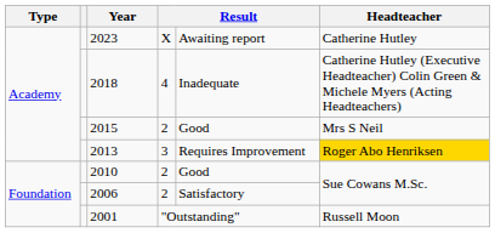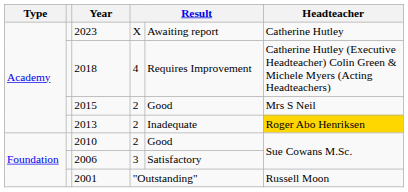 <table class="wikitable">
 <tr>
 <th width="80">Type</th>
 <th></th>
 <th width="75">Year</th>
 <th width="180" colspan="2"><a href='#'>Result</a></th>
 <th width="190">Headteacher</th>
 </tr>
 <tr>
 <td rowspan=4><a href='#'>Academy</a></td>
 <td></td>
 <td>2023</td>
 <td>X</td>
 <td>Awaiting report</td>
 <td>Catherine Hutley</td>
 </tr>
 <tr>
 <td></td>
 <td>2018 </td>
 <td>4</td>
-<td>Inadequate</td>
+<td>Requires Improvement</td>
 <td>Catherine Hutley (Executive Headteacher) Colin Green & Michele Myers (Acting Headteachers)</td>
 </tr>
 <tr>
 <td></td>
 <td>2015 </td>
 <td>2</td>
 <td>Good</td>
 <td>Mrs S Neil</td>
 </tr>
 <tr>
 <td></td>
 <td>2013 </td>
-<td>3</td>
-<td>Requires Improvement</td>
+<td>2</td>
+<td>Inadequate</td>
 <td style="background: gold;">Roger Abo Henriksen</td>
 </tr>
 <tr>
 <td rowspan=3><a href='#'>Foundation</a></td>
 <td></td>
 <td>2010 </td>
 <td>2</td>
 <td>Good</td>
 <td rowspan=2>Sue Cowans M.Sc.</td>
 </tr>
 <tr>
 <td></td>
 <td>2006 </td>
-<td>2</td>
+<td>3</td>
 <td>Satisfactory</td>
 </tr>
 <tr>
 <td></td>
 <td>2001 </td>
 <td colspan=2>"Outstanding"</td>
 <td>Russell Moon</td>
 </tr>
 </table>
